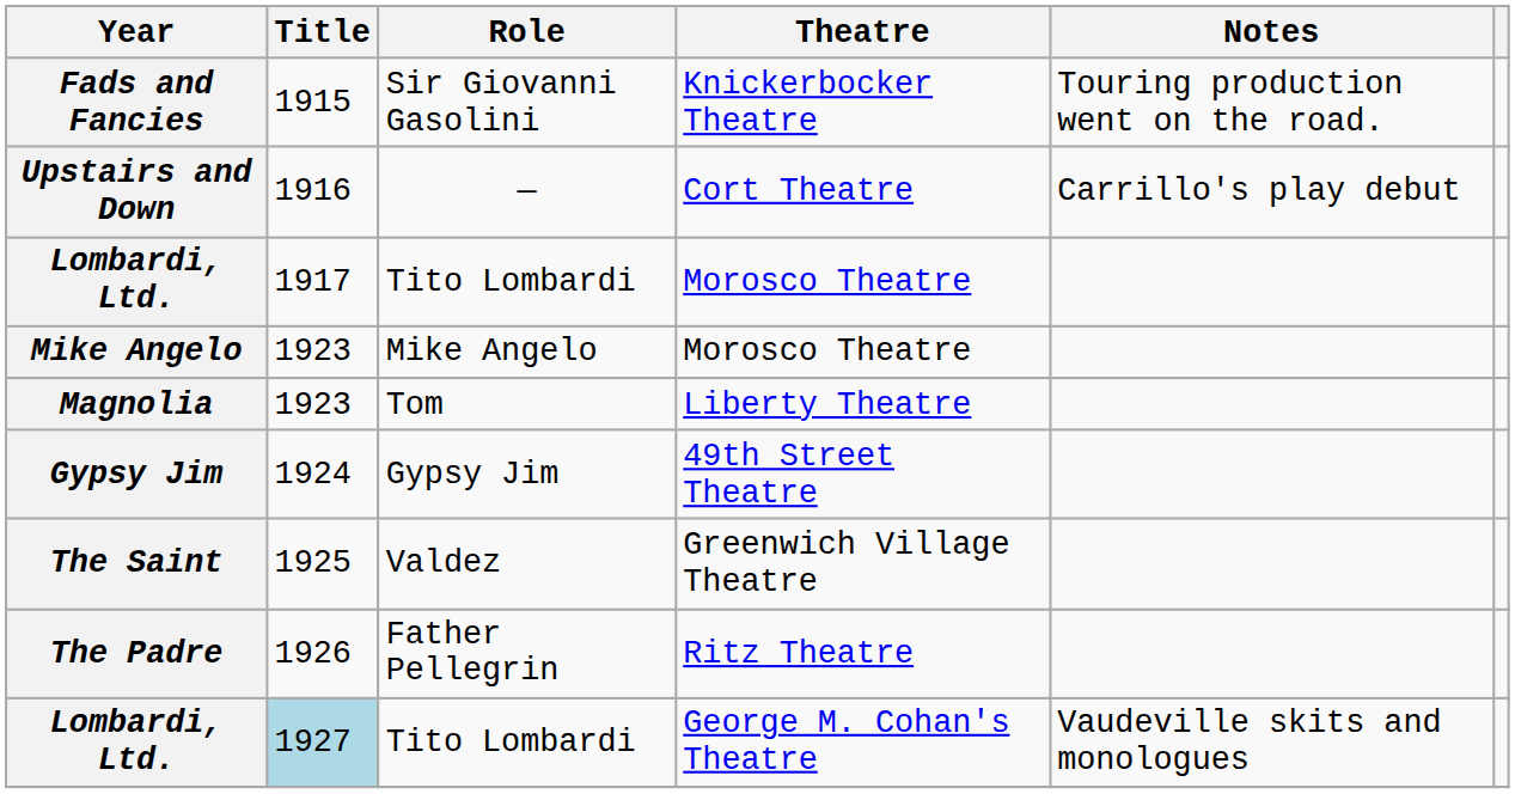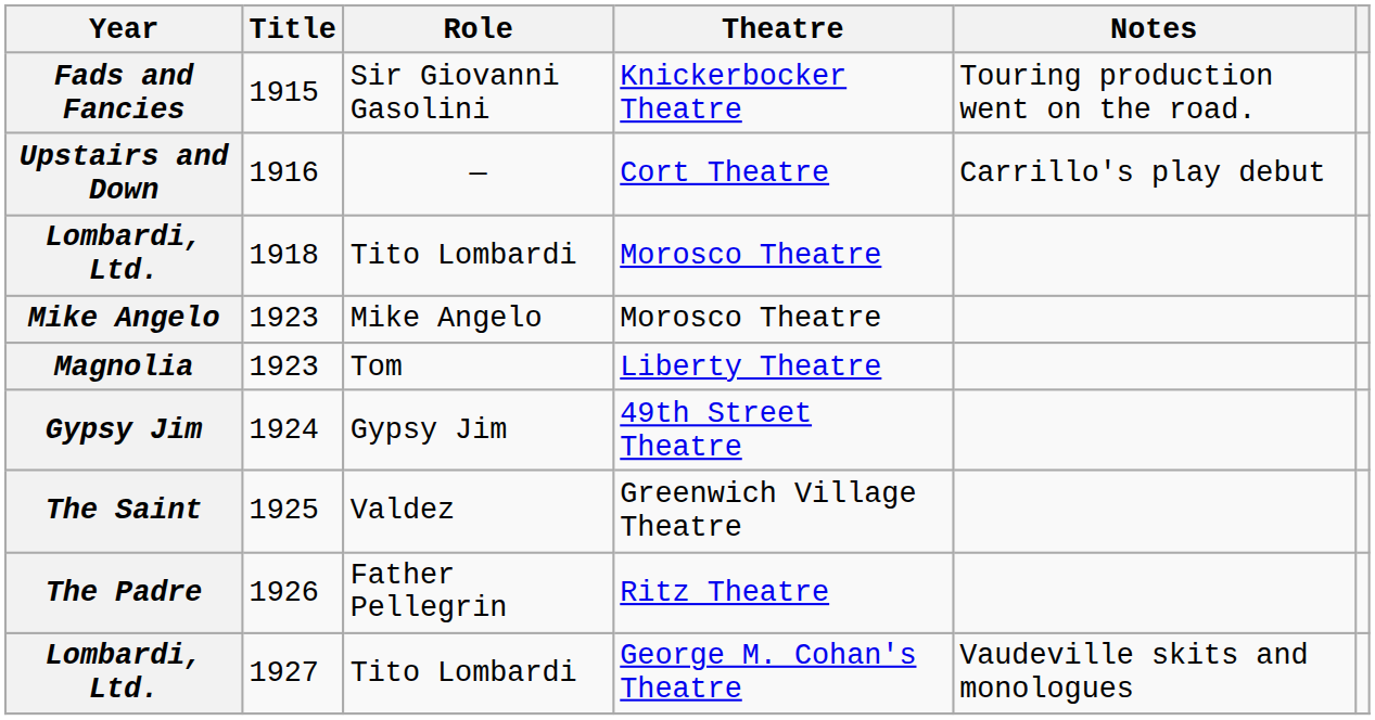 <table class="wikitable sortable plainrowheaders">
 <tr>
 <th scope="col">Year</th>
 <th scope="col">Title</th>
 <th scope="col">Role</th>
 <th scope="col">Theatre</th>
 <th scope="col" class="unsortable">Notes</th>
 <th scope="col" class="unsortable"></th>
 </tr>
 <tr>
 <th scope="row"><em>Fads and Fancies</em></th>
 <td>1915</td>
 <td>Sir Giovanni Gasolini</td>
 <td><a href='#'>Knickerbocker Theatre</a></td>
 <td>Touring production went on the road.</td>
 <td align="center"></td>
 </tr>
 <tr>
 <th scope="row"><em>Upstairs and Down</em></th>
 <td>1916</td>
 <td align="center">—</td>
 <td><a href='#'>Cort Theatre</a></td>
 <td>Carrillo's play debut</td>
 <td align="center"></td>
 </tr>
 <tr>
 <th scope="row"><em>Lombardi, Ltd.</em></th>
-<td>1917</td>
+<td>1918</td>
 <td>Tito Lombardi</td>
 <td><a href='#'>Morosco Theatre</a></td>
 <td></td>
 <td align="center"></td>
 </tr>
 <tr>
 <th scope="row"><em>Mike Angelo</em></th>
 <td>1923</td>
 <td>Mike Angelo</td>
 <td>Morosco Theatre</td>
 <td></td>
 <td align="center"></td>
 </tr>
 <tr>
 <th scope="row"><em>Magnolia</em></th>
 <td>1923</td>
 <td>Tom</td>
 <td><a href='#'>Liberty Theatre</a></td>
 <td></td>
 <td align="center"></td>
 </tr>
 <tr>
 <th scope="row"><em>Gypsy Jim</em></th>
 <td>1924</td>
 <td>Gypsy Jim</td>
 <td><a href='#'>49th Street Theatre</a></td>
 <td></td>
 <td align="center"></td>
 </tr>
 <tr>
 <th scope="row"><em>The Saint</em></th>
 <td>1925</td>
 <td>Valdez</td>
 <td>Greenwich Village Theatre</td>
 <td></td>
 <td align="center"></td>
 </tr>
 <tr>
 <th scope="row"><em>The Padre</em></th>
 <td>1926</td>
 <td>Father Pellegrin</td>
 <td><a href='#'>Ritz Theatre</a></td>
 <td></td>
 <td align="center"></td>
 </tr>
 <tr>
 <th scope="row"><em>Lombardi, Ltd.</em></th>
-<td style="background: lightblue;">1927</td>
+<td>1927</td>
 <td>Tito Lombardi</td>
 <td><a href='#'>George M. Cohan's Theatre</a></td>
 <td>Vaudeville skits and monologues</td>
 <td align="center"></td>
 </tr>
 <tr>
 </tr>
 </table>
